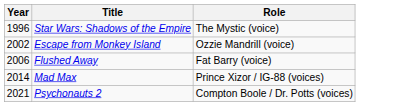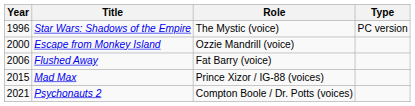 <table class=wikitable>
 <tr>
 <th>Year</th>
 <th>Title</th>
 <th>Role</th>
+<th>Type</th>
 </tr>
 <tr>
 <td>1996</td>
 <td><em><a href='#'>Star Wars: Shadows of the Empire</a></em></td>
 <td>The Mystic (voice)</td>
+<td>PC version</td>
 </tr>
 <tr>
-<td>2002</td>
+<td>2000</td>
 <td><em><a href='#'>Escape from Monkey Island</a></em></td>
 <td>Ozzie Mandrill (voice)</td>
+<td></td>
 </tr>
 <tr>
 <td>2006</td>
 <td><em><a href='#'>Flushed Away</a></em></td>
 <td>Fat Barry (voice)</td>
+<td></td>
 </tr>
 <tr>
-<td>2014</td>
+<td>2015</td>
 <td><em><a href='#'>Mad Max</a></em></td>
 <td>Prince Xizor / IG-88 (voices)</td>
+<td></td>
 </tr>
 <tr>
 <td>2021</td>
 <td><em><a href='#'>Psychonauts 2</a></em></td>
 <td>Compton Boole / Dr. Potts (voices)</td>
+<td></td>
 </tr>
 </table>
